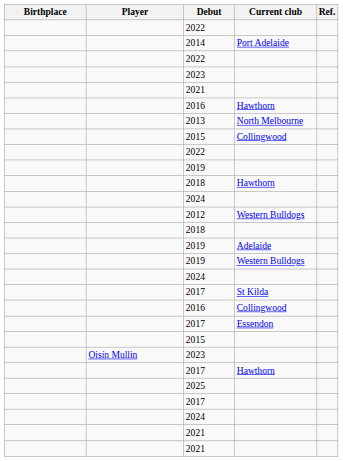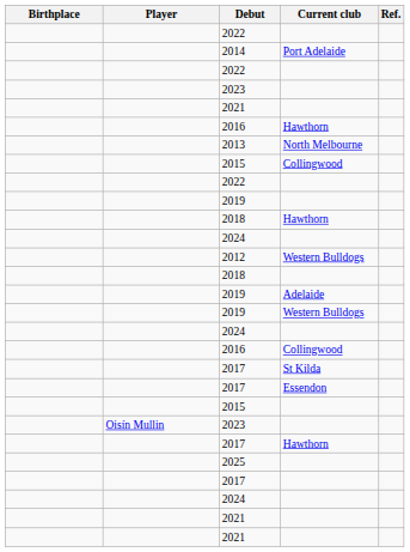 <table class="wikitable sortable" style="font-size:96%">
 <tr>
 <th scope="col" width="125px">Birthplace</th>
 <th scope="col" width="150px">Player</th>
 <th scope="col" width="75px">Debut</th>
 <th scope="col" width="125px">Current club</th>
 <th scope="col" class="unsortable">Ref.</th>
 </tr>
 <tr>
 <td></td>
 <td></td>
 <td>2022</td>
 <td></td>
 <td></td>
 </tr>
 <tr>
 <td></td>
 <td></td>
 <td>2014</td>
 <td><a href='#'>Port Adelaide</a></td>
 <td></td>
 </tr>
 <tr>
 <td></td>
 <td></td>
 <td>2022</td>
 <td></td>
 <td></td>
 </tr>
 <tr>
 <td></td>
 <td></td>
 <td>2023</td>
 <td></td>
 <td></td>
 </tr>
 <tr>
 <td></td>
 <td></td>
 <td>2021</td>
 <td></td>
 </tr>
 <tr>
 <td></td>
 <td></td>
 <td>2016</td>
 <td><a href='#'>Hawthorn</a></td>
 <td></td>
 </tr>
 <tr>
 <td></td>
 <td></td>
 <td>2013</td>
 <td><a href='#'>North Melbourne</a></td>
 <td></td>
 </tr>
 <tr>
 <td></td>
 <td></td>
 <td>2015</td>
 <td><a href='#'>Collingwood</a></td>
 <td></td>
 </tr>
 <tr>
 <td></td>
 <td></td>
 <td>2022</td>
 <td></td>
 <td></td>
 </tr>
 <tr>
 <td></td>
 <td></td>
 <td>2019</td>
 <td></td>
 <td></td>
 </tr>
 <tr>
 <td></td>
 <td></td>
 <td>2018</td>
 <td><a href='#'>Hawthorn</a></td>
 <td></td>
 </tr>
 <tr>
 <td></td>
 <td></td>
 <td>2024</td>
 <td></td>
 <td></td>
 </tr>
 <tr>
 <td></td>
 <td></td>
 <td>2012</td>
 <td><a href='#'>Western Bulldogs</a></td>
 <td></td>
 </tr>
 <tr>
 <td></td>
 <td></td>
 <td>2018</td>
 <td></td>
 <td></td>
 </tr>
 <tr>
 <td></td>
 <td></td>
 <td>2019</td>
 <td><a href='#'>Adelaide</a></td>
 <td></td>
 </tr>
 <tr>
 <td></td>
 <td></td>
 <td>2019</td>
 <td><a href='#'>Western Bulldogs</a></td>
 <td></td>
 </tr>
 <tr>
 <td></td>
 <td></td>
 <td>2024</td>
 <td></td>
 </tr>
 <tr>
 <td></td>
 <td></td>
-<td>2017</td>
-<td><a href='#'>St Kilda</a></td>
+<td>2016</td>
+<td><a href='#'>Collingwood</a></td>
 <td></td>
 </tr>
 <tr>
 <td></td>
 <td></td>
-<td>2016</td>
-<td><a href='#'>Collingwood</a></td>
+<td>2017</td>
+<td><a href='#'>St Kilda</a></td>
 <td></td>
 </tr>
 <tr>
 <td></td>
 <td></td>
 <td>2017</td>
 <td><a href='#'>Essendon</a></td>
 <td></td>
 </tr>
 <tr>
 <td></td>
 <td></td>
 <td>2015</td>
 <td></td>
 <td></td>
 </tr>
 <tr>
 <td></td>
 <td><a href='#'>Oisín Mullin</a></td>
 <td>2023</td>
 <td></td>
 <td></td>
 </tr>
 <tr>
 <td></td>
 <td></td>
 <td>2017</td>
 <td><a href='#'>Hawthorn</a></td>
 <td></td>
 </tr>
 <tr>
 <td></td>
 <td></td>
 <td>2025</td>
 <td></td>
 <td></td>
 </tr>
 <tr>
 <td></td>
 <td></td>
 <td>2017</td>
 <td></td>
 </tr>
 <tr>
 <td></td>
 <td></td>
 <td>2024</td>
 <td></td>
 <td></td>
 </tr>
 <tr>
 <td></td>
 <td></td>
 <td>2021</td>
 <td></td>
 <td></td>
 </tr>
 <tr>
 <td></td>
 <td></td>
 <td>2021</td>
 <td></td>
 <td></td>
 </tr>
 </table>
